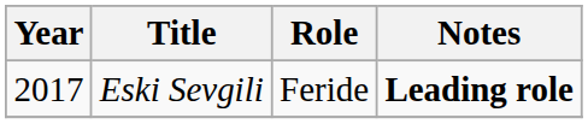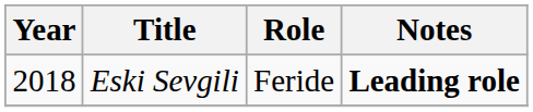 <table class="wikitable">
 <tr>
 <th>Year</th>
 <th>Title</th>
 <th>Role</th>
 <th>Notes</th>
 </tr>
 <tr>
-<td>2017</td>
+<td>2018</td>
 <td><em>Eski Sevgili</em></td>
 <td>Feride</td>
 <td><strong>Leading role</strong></td>
 </tr>
 <tr>
 </tr>
 </table>
